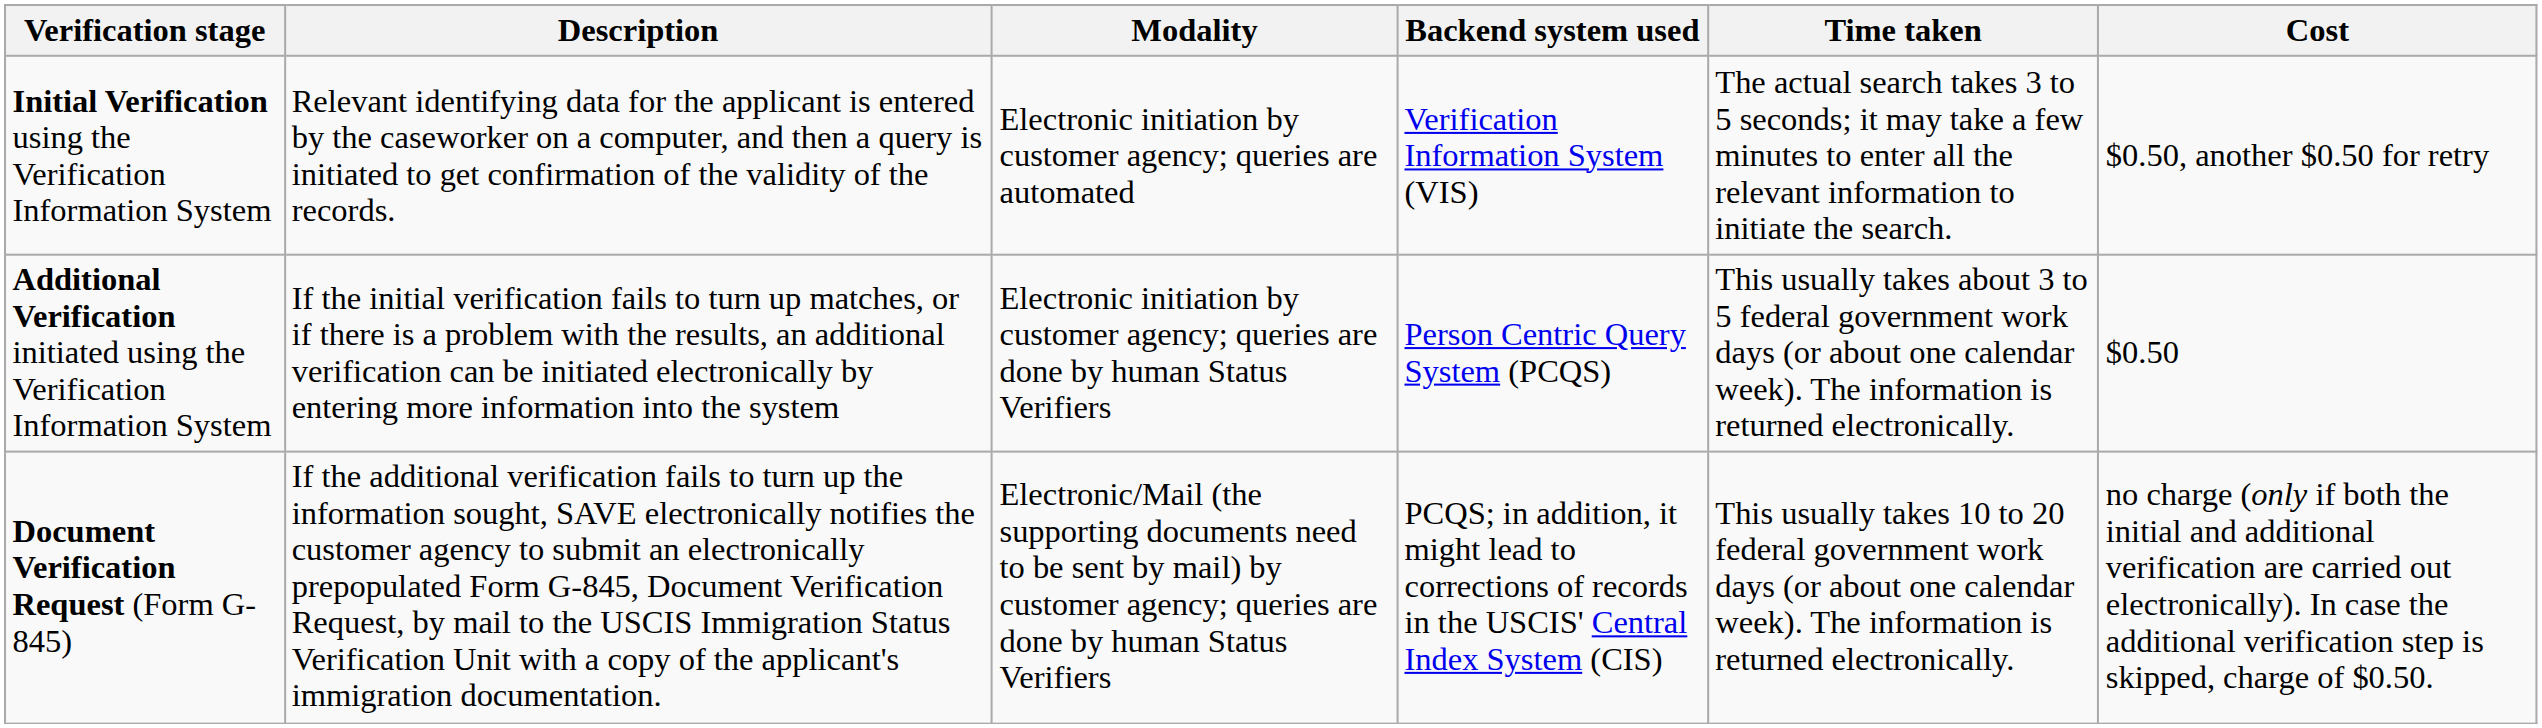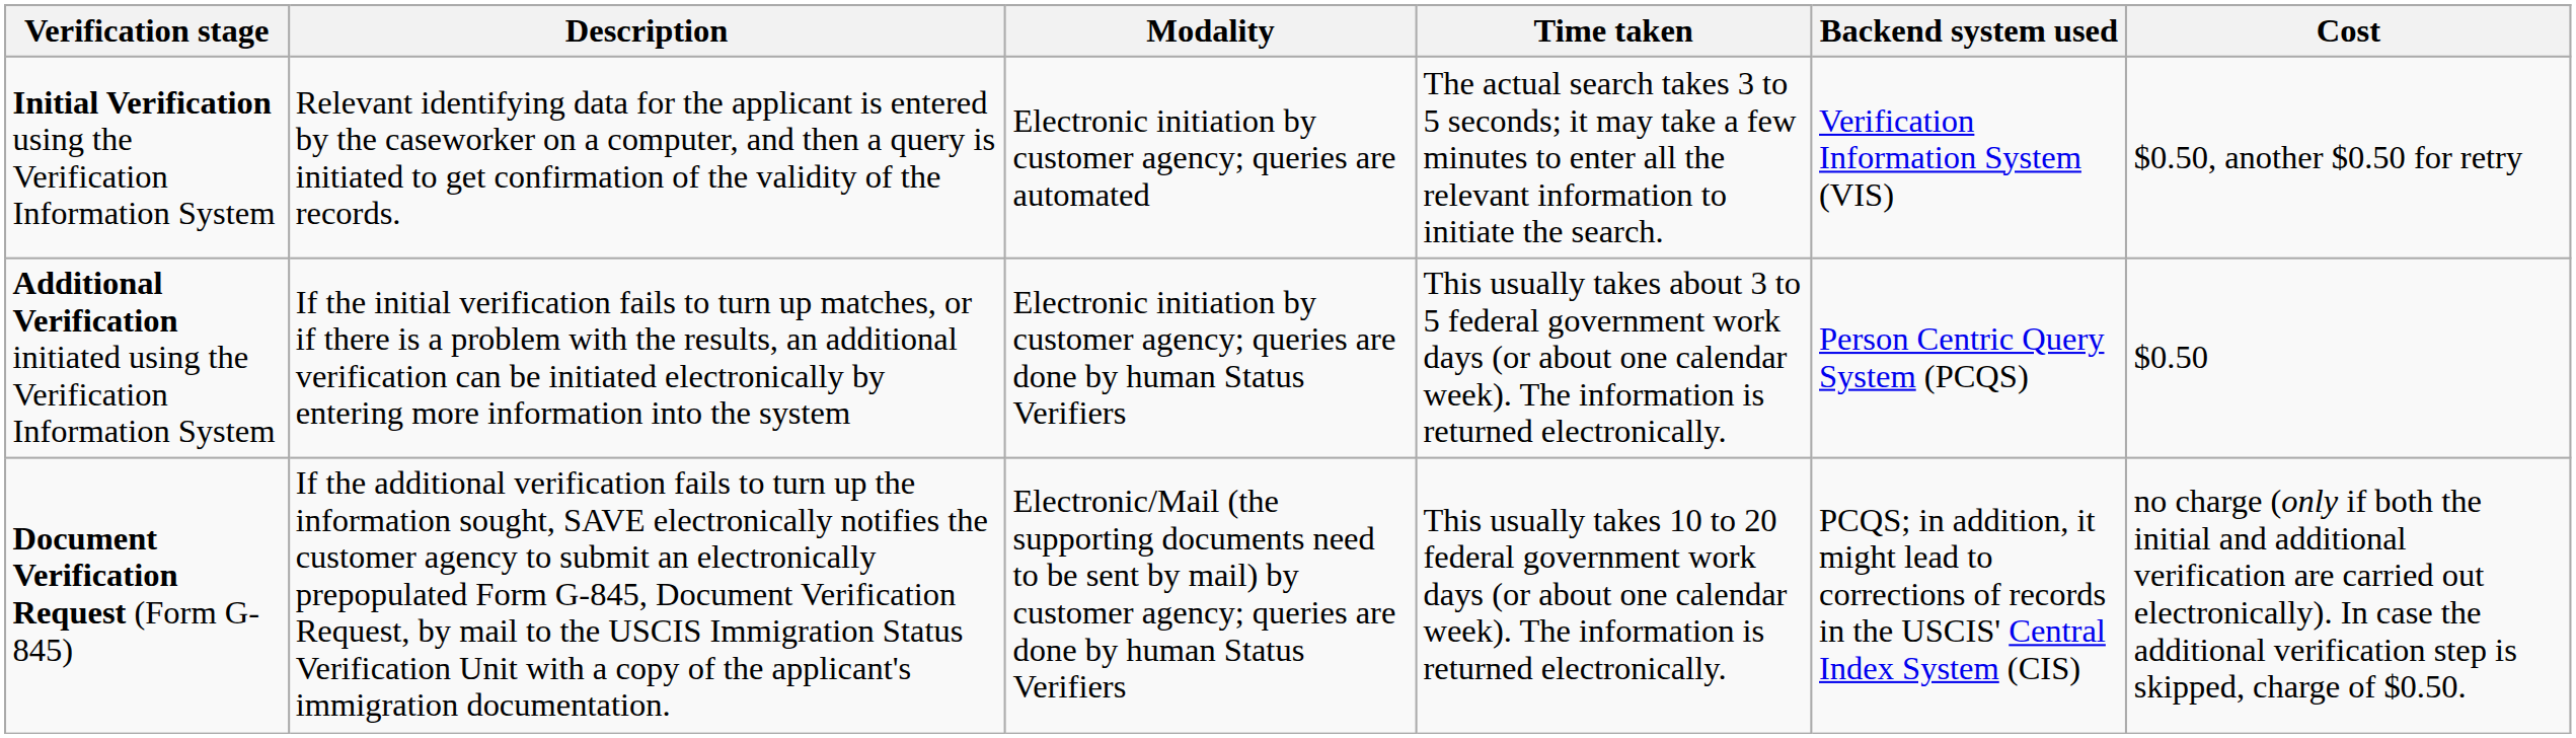 <table class="wikitable">
 <tr>
 <th>Verification stage</th>
 <th>Description</th>
 <th>Modality</th>
+<th>Time taken</th>
 <th>Backend system used</th>
-<th>Time taken</th>
 <th>Cost</th>
 </tr>
 <tr>
 <td><strong>Initial Verification</strong> using the Verification Information System</td>
 <td>Relevant identifying data for the applicant is entered by the caseworker on a computer, and then a query is initiated to get confirmation of the validity of the records.</td>
 <td>Electronic initiation by customer agency; queries are automated</td>
+<td>The actual search takes 3 to 5 seconds; it may take a few minutes to enter all the relevant information to initiate the search.</td>
 <td><a href='#'>Verification Information System</a> (VIS)</td>
-<td>The actual search takes 3 to 5 seconds; it may take a few minutes to enter all the relevant information to initiate the search.</td>
 <td>$0.50, another $0.50 for retry</td>
 </tr>
 <tr>
 <td><strong>Additional Verification</strong> initiated using the Verification Information System</td>
 <td>If the initial verification fails to turn up matches, or if there is a problem with the results, an additional verification can be initiated electronically by entering more information into the system</td>
 <td>Electronic initiation by customer agency; queries are done by human Status Verifiers</td>
+<td>This usually takes about 3 to 5 federal government work days (or about one calendar week). The information is returned electronically.</td>
 <td><a href='#'>Person Centric Query System</a> (PCQS)</td>
-<td>This usually takes about 3 to 5 federal government work days (or about one calendar week). The information is returned electronically.</td>
 <td>$0.50</td>
 </tr>
 <tr>
 <td><strong>Document Verification Request</strong> (Form G-845)</td>
 <td>If the additional verification fails to turn up the information sought, SAVE electronically notifies the customer agency to submit an electronically prepopulated Form G-845, Document Verification Request, by mail to the USCIS Immigration Status Verification Unit with a copy of the applicant's immigration documentation.</td>
 <td>Electronic/Mail (the supporting documents need to be sent by mail) by customer agency; queries are done by human Status Verifiers</td>
+<td>This usually takes 10 to 20 federal government work days (or about one calendar week). The information is returned electronically.</td>
 <td>PCQS; in addition, it might lead to corrections of records in the USCIS' <a href='#'>Central Index System</a> (CIS)</td>
-<td>This usually takes 10 to 20 federal government work days (or about one calendar week). The information is returned electronically.</td>
 <td>no charge (<em>only</em> if both the initial and additional verification are carried out electronically). In case the additional verification step is skipped, charge of $0.50.</td>
 </tr>
 </table>
